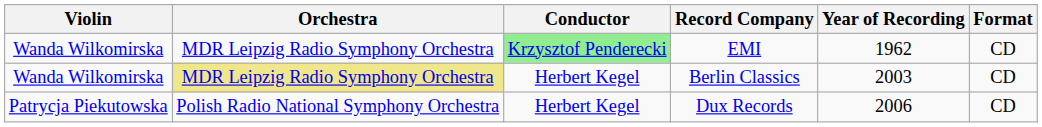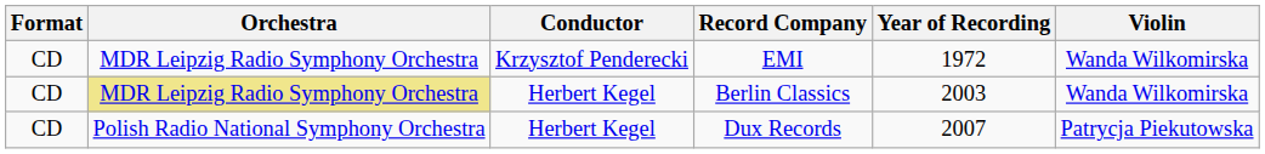 <table class="wikitable">
 <tr>
-<th align="center">Violin</th>
+<th align="center">Format</th>
 <th align="center">Orchestra</th>
 <th align="center">Conductor</th>
 <th align="center">Record Company</th>
 <th align="center">Year of Recording</th>
-<th align="center">Format</th>
+<th align="center">Violin</th>
 </tr>
 <tr>
+<td align="center">CD</td>
+<td align="center"><a href='#'>MDR Leipzig Radio Symphony Orchestra</a></td>
+<td align="center"><a href='#'>Krzysztof Penderecki</a></td>
+<td align="center"><a href='#'>EMI</a></td>
+<td align="center">1972</td>
 <td align="center"><a href='#'>Wanda Wilkomirska</a></td>
-<td align="center"><a href='#'>MDR Leipzig Radio Symphony Orchestra</a></td>
-<td align="center" style="background: lightgreen;"><a href='#'>Krzysztof Penderecki</a></td>
-<td align="center"><a href='#'>EMI</a></td>
-<td align="center">1962</td>
-<td align="center">CD</td>
 </tr>
 <tr>
-<td align="center"><a href='#'>Wanda Wilkomirska</a></td>
+<td align="center">CD</td>
 <td align="center" style="background: khaki;"><a href='#'>MDR Leipzig Radio Symphony Orchestra</a></td>
 <td align="center"><a href='#'>Herbert Kegel</a></td>
 <td align="center"><a href='#'>Berlin Classics</a></td>
 <td align="center">2003</td>
-<td align="center">CD</td>
+<td align="center"><a href='#'>Wanda Wilkomirska</a></td>
 </tr>
 <tr>
-<td align="center"><a href='#'>Patrycja Piekutowska</a></td>
+<td align="center">CD</td>
 <td align="center"><a href='#'>Polish Radio National Symphony Orchestra</a></td>
 <td align="center"><a href='#'>Herbert Kegel</a></td>
 <td align="center"><a href='#'>Dux Records</a></td>
-<td align="center">2006</td>
-<td align="center">CD</td>
+<td align="center">2007</td>
+<td align="center"><a href='#'>Patrycja Piekutowska</a></td>
 </tr>
 </table>
